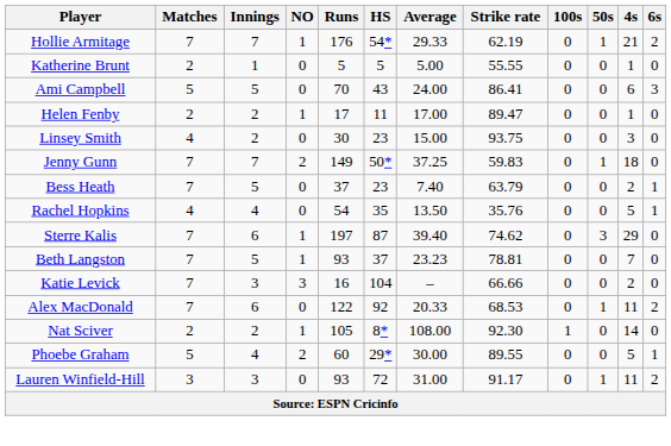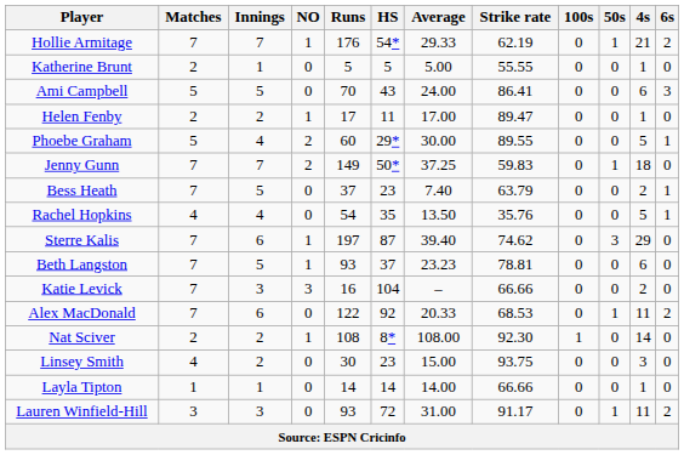 <table class="wikitable" style="text-align:center; width:55%;">
 <tr>
 <th>Player</th>
 <th>Matches</th>
 <th>Innings</th>
 <th>NO</th>
 <th>Runs</th>
 <th>HS</th>
 <th>Average</th>
 <th>Strike rate</th>
 <th>100s</th>
 <th>50s</th>
 <th>4s</th>
 <th>6s</th>
 </tr>
 <tr>
 <td><a href='#'>Hollie Armitage</a></td>
 <td>7</td>
 <td>7</td>
 <td>1</td>
 <td>176</td>
 <td>54<a href='#'>*</a></td>
 <td>29.33</td>
 <td>62.19</td>
 <td>0</td>
 <td>1</td>
 <td>21</td>
 <td>2</td>
 </tr>
 <tr>
 <td><a href='#'>Katherine Brunt</a></td>
 <td>2</td>
 <td>1</td>
 <td>0</td>
 <td>5</td>
 <td>5</td>
 <td>5.00</td>
 <td>55.55</td>
 <td>0</td>
 <td>0</td>
 <td>1</td>
 <td>0</td>
 </tr>
 <tr>
 <td><a href='#'>Ami Campbell</a></td>
 <td>5</td>
 <td>5</td>
 <td>0</td>
 <td>70</td>
 <td>43</td>
 <td>24.00</td>
 <td>86.41</td>
 <td>0</td>
 <td>0</td>
 <td>6</td>
 <td>3</td>
 </tr>
 <tr>
 <td><a href='#'>Helen Fenby</a></td>
 <td>2</td>
 <td>2</td>
 <td>1</td>
 <td>17</td>
 <td>11</td>
 <td>17.00</td>
 <td>89.47</td>
 <td>0</td>
 <td>0</td>
 <td>1</td>
 <td>0</td>
 </tr>
 <tr>
-<td><a href='#'>Linsey Smith</a></td>
+<td><a href='#'>Phoebe Graham</a></td>
+<td>5</td>
 <td>4</td>
 <td>2</td>
-<td>0</td>
-<td>30</td>
-<td>23</td>
-<td>15.00</td>
-<td>93.75</td>
+<td>60</td>
+<td>29<a href='#'>*</a></td>
+<td>30.00</td>
+<td>89.55</td>
 <td>0</td>
 <td>0</td>
-<td>3</td>
-<td>0</td>
+<td>5</td>
+<td>1</td>
 </tr>
 <tr>
 <td><a href='#'>Jenny Gunn</a></td>
 <td>7</td>
 <td>7</td>
 <td>2</td>
 <td>149</td>
 <td>50<a href='#'>*</a></td>
 <td>37.25</td>
 <td>59.83</td>
 <td>0</td>
 <td>1</td>
 <td>18</td>
 <td>0</td>
 </tr>
 <tr>
 <td><a href='#'>Bess Heath</a></td>
 <td>7</td>
 <td>5</td>
 <td>0</td>
 <td>37</td>
 <td>23</td>
 <td>7.40</td>
 <td>63.79</td>
 <td>0</td>
 <td>0</td>
 <td>2</td>
 <td>1</td>
 </tr>
 <tr>
 <td><a href='#'>Rachel Hopkins</a></td>
 <td>4</td>
 <td>4</td>
 <td>0</td>
 <td>54</td>
 <td>35</td>
 <td>13.50</td>
 <td>35.76</td>
 <td>0</td>
 <td>0</td>
 <td>5</td>
 <td>1</td>
 </tr>
 <tr>
 <td><a href='#'>Sterre Kalis</a></td>
 <td>7</td>
 <td>6</td>
 <td>1</td>
 <td>197</td>
 <td>87</td>
 <td>39.40</td>
 <td>74.62</td>
 <td>0</td>
 <td>3</td>
 <td>29</td>
 <td>0</td>
 </tr>
 <tr>
 <td><a href='#'>Beth Langston</a></td>
 <td>7</td>
 <td>5</td>
 <td>1</td>
 <td>93</td>
 <td>37</td>
 <td>23.23</td>
 <td>78.81</td>
 <td>0</td>
 <td>0</td>
-<td>7</td>
+<td>6</td>
 <td>0</td>
 </tr>
 <tr>
 <td><a href='#'>Katie Levick</a></td>
 <td>7</td>
 <td>3</td>
 <td>3</td>
 <td>16</td>
 <td>104</td>
 <td>–</td>
 <td>66.66</td>
 <td>0</td>
 <td>0</td>
 <td>2</td>
 <td>0</td>
 </tr>
 <tr>
 <td><a href='#'>Alex MacDonald</a></td>
 <td>7</td>
 <td>6</td>
 <td>0</td>
 <td>122</td>
 <td>92</td>
 <td>20.33</td>
 <td>68.53</td>
 <td>0</td>
 <td>1</td>
 <td>11</td>
 <td>2</td>
 </tr>
 <tr>
 <td><a href='#'>Nat Sciver</a></td>
 <td>2</td>
 <td>2</td>
 <td>1</td>
-<td>105</td>
+<td>108</td>
 <td>8<a href='#'>*</a></td>
 <td>108.00</td>
 <td>92.30</td>
 <td>1</td>
 <td>0</td>
 <td>14</td>
 <td>0</td>
 </tr>
 <tr>
-<td><a href='#'>Phoebe Graham</a></td>
-<td>5</td>
+<td><a href='#'>Linsey Smith</a></td>
 <td>4</td>
 <td>2</td>
-<td>60</td>
-<td>29<a href='#'>*</a></td>
-<td>30.00</td>
-<td>89.55</td>
+<td>0</td>
+<td>30</td>
+<td>23</td>
+<td>15.00</td>
+<td>93.75</td>
 <td>0</td>
 <td>0</td>
-<td>5</td>
+<td>3</td>
+<td>0</td>
+</tr>
+<tr>
+<td><a href='#'>Layla Tipton</a></td>
 <td>1</td>
+<td>1</td>
+<td>0</td>
+<td>14</td>
+<td>14</td>
+<td>14.00</td>
+<td>66.66</td>
+<td>0</td>
+<td>0</td>
+<td>1</td>
+<td>0</td>
 </tr>
 <tr>
 <td><a href='#'>Lauren Winfield-Hill</a></td>
 <td>3</td>
 <td>3</td>
 <td>0</td>
 <td>93</td>
 <td>72</td>
 <td>31.00</td>
 <td>91.17</td>
 <td>0</td>
 <td>1</td>
 <td>11</td>
 <td>2</td>
 </tr>
 <tr>
 <th colspan="12"><small>Source: ESPN Cricinfo </small></th>
 </tr>
 </table>
